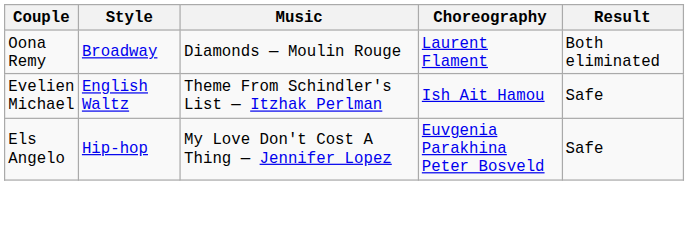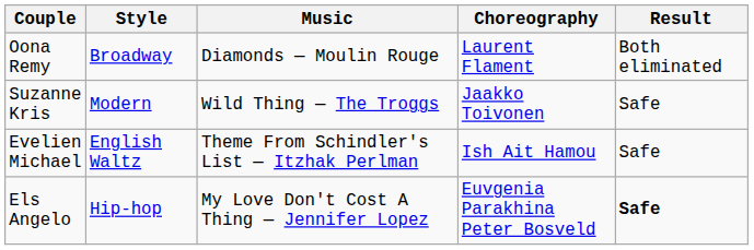 <table class="wikitable" width="90%">
 <tr>
 <th>Couple</th>
 <th>Style</th>
 <th>Music</th>
 <th>Choreography</th>
 <th>Result</th>
 </tr>
 <tr>
 <td>Oona<br>Remy</td>
 <td><a href='#'>Broadway</a></td>
 <td>Diamonds — Moulin Rouge</td>
 <td><a href='#'>Laurent Flament</a></td>
 <td>Both eliminated</td>
 </tr>
 <tr>
+<td>Suzanne<br>Kris</td>
+<td><a href='#'>Modern</a></td>
+<td>Wild Thing — <a href='#'>The Troggs</a></td>
+<td><a href='#'>Jaakko Toivonen</a></td>
+<td>Safe</td>
+</tr>
+<tr>
 <td>Evelien<br>Michael</td>
 <td><a href='#'>English Waltz</a></td>
 <td>Theme From Schindler's List — <a href='#'>Itzhak Perlman</a></td>
 <td><a href='#'>Ish Ait Hamou</a></td>
 <td>Safe</td>
 </tr>
 <tr>
 <td>Els<br>Angelo</td>
 <td><a href='#'>Hip-hop</a></td>
 <td>My Love Don't Cost A Thing — <a href='#'>Jennifer Lopez</a></td>
 <td><a href='#'>Euvgenia Parakhina</a><br><a href='#'>Peter Bosveld</a></td>
-<td>Safe</td>
+<td><strong>Safe</strong></td>
 </tr>
 </table>
